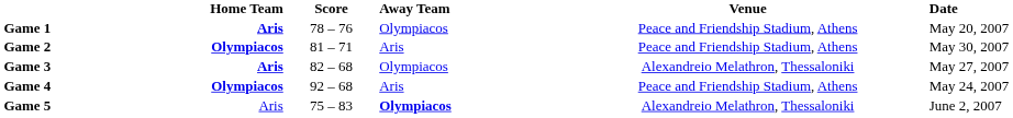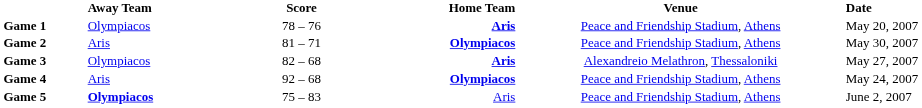 <table style="text-align:center" cellpadding=1 border=0>
 <tr>
 <th width=100></th>
+<th width=210 align=left>Away Team</th>
+<th width=100>Score</th>
 <th width=210 align=right>Home Team</th>
-<th width=100>Score</th>
-<th width=210 align=left>Away Team</th>
 <th width=400>Venue</th>
 <th width=200 align=left>Date</th>
 </tr>
 <tr>
 <td align=left><strong>Game 1</strong></td>
+<td align=left><a href='#'>Olympiacos</a></td>
+<td>78 – 76</td>
 <td align=right><strong><a href='#'>Aris</a></strong></td>
-<td>78 – 76</td>
-<td align=left><a href='#'>Olympiacos</a></td>
 <td><a href='#'>Peace and Friendship Stadium</a>, <a href='#'>Athens</a></td>
 <td align=left>May 20, 2007</td>
 </tr>
 <tr>
 <td align=left><strong>Game 2</strong></td>
+<td align=left><a href='#'>Aris</a></td>
+<td>81 – 71</td>
 <td align=right><strong><a href='#'>Olympiacos</a></strong></td>
-<td>81 – 71</td>
-<td align=left><a href='#'>Aris</a></td>
 <td><a href='#'>Peace and Friendship Stadium</a>, <a href='#'>Athens</a></td>
 <td align=left>May 30, 2007</td>
 </tr>
 <tr>
 <td align=left><strong>Game 3</strong></td>
+<td align=left><a href='#'>Olympiacos</a></td>
+<td>82 – 68</td>
 <td align=right><strong><a href='#'>Aris</a></strong></td>
-<td>82 – 68</td>
-<td align=left><a href='#'>Olympiacos</a></td>
 <td><a href='#'>Alexandreio Melathron</a>, <a href='#'>Thessaloniki</a></td>
 <td align=left>May 27, 2007</td>
 </tr>
 <tr>
 <td align=left><strong>Game 4</strong></td>
+<td align=left><a href='#'>Aris</a></td>
+<td>92 – 68</td>
 <td align=right><strong><a href='#'>Olympiacos</a></strong></td>
-<td>92 – 68</td>
-<td align=left><a href='#'>Aris</a></td>
 <td><a href='#'>Peace and Friendship Stadium</a>, <a href='#'>Athens</a></td>
 <td align=left>May 24, 2007</td>
 </tr>
 <tr>
 <td align=left><strong>Game 5</strong></td>
+<td align=left><strong><a href='#'>Olympiacos</a></strong></td>
+<td>75 – 83</td>
 <td align=right><a href='#'>Aris</a></td>
-<td>75 – 83</td>
-<td align=left><strong><a href='#'>Olympiacos</a></strong></td>
-<td><a href='#'>Alexandreio Melathron</a>, <a href='#'>Thessaloniki</a></td>
+<td><a href='#'>Peace and Friendship Stadium</a>, <a href='#'>Athens</a></td>
 <td align=left>June 2, 2007</td>
 </tr>
 </table>
